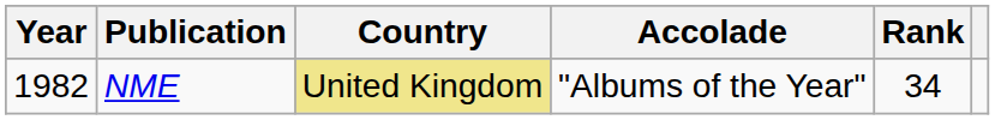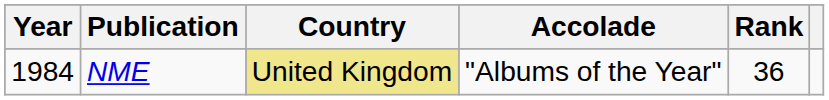 <table class="wikitable sortable" style="margin:0em 1em 1em 0pt">
 <tr>
 <th>Year</th>
 <th>Publication</th>
 <th>Country</th>
 <th>Accolade</th>
 <th>Rank</th>
 <th class=unsortable></th>
 </tr>
 <tr>
-<td align=center>1982</td>
+<td align=center>1984</td>
 <td><em><a href='#'>NME</a></em></td>
 <td style="background: khaki;">United Kingdom</td>
 <td>"Albums of the Year"</td>
-<td align=center>34</td>
+<td align=center>36</td>
 <td></td>
 </tr>
 </table>
